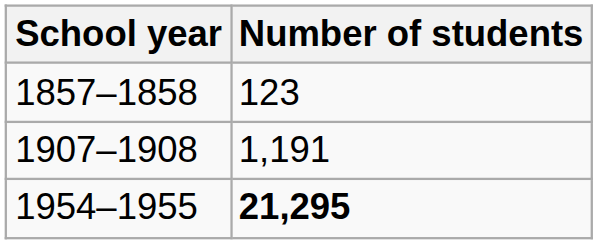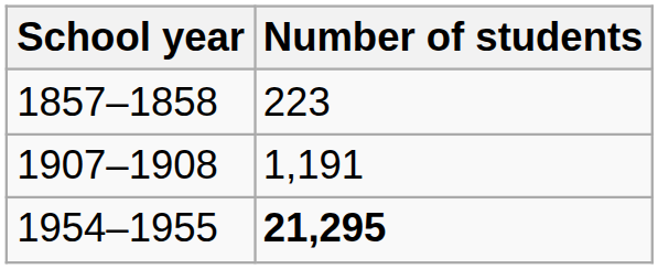 <table class="wikitable" style="float: right; margin-right: 0; margin-left: 1em;">
 <tr>
 <th scope="col">School year</th>
 <th scope="col">Number of students</th>
 </tr>
 <tr>
 <td>1857–1858</td>
-<td>123</td>
+<td>223</td>
 </tr>
 <tr>
 <td>1907–1908</td>
 <td>1,191</td>
 </tr>
 <tr>
 <td>1954–1955</td>
 <td><strong>21,295</strong></td>
 </tr>
 </table>
